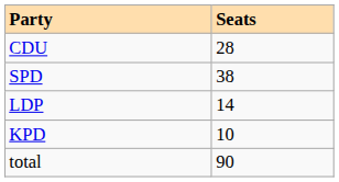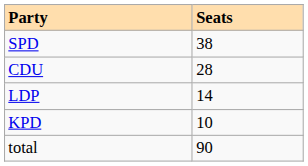 <table class="wikitable">
 <tr>
 <th style="background:#ffdead; width:175px; text-align:left;">Party</th>
 <th style="background:#ffdead; width:100px; text-align:left;">Seats</th>
 </tr>
 <tr>
+<td><a href='#'>SPD</a></td>
+<td>38</td>
+</tr>
+<tr>
 <td><a href='#'>CDU</a></td>
 <td>28</td>
-</tr>
-<tr>
-<td><a href='#'>SPD</a></td>
-<td>38</td>
 </tr>
 <tr>
 <td><a href='#'>LDP</a></td>
 <td>14</td>
 </tr>
 <tr>
 <td><a href='#'>KPD</a></td>
 <td>10</td>
 </tr>
 <tr>
 <td>total</td>
 <td>90</td>
 </tr>
 </table>
